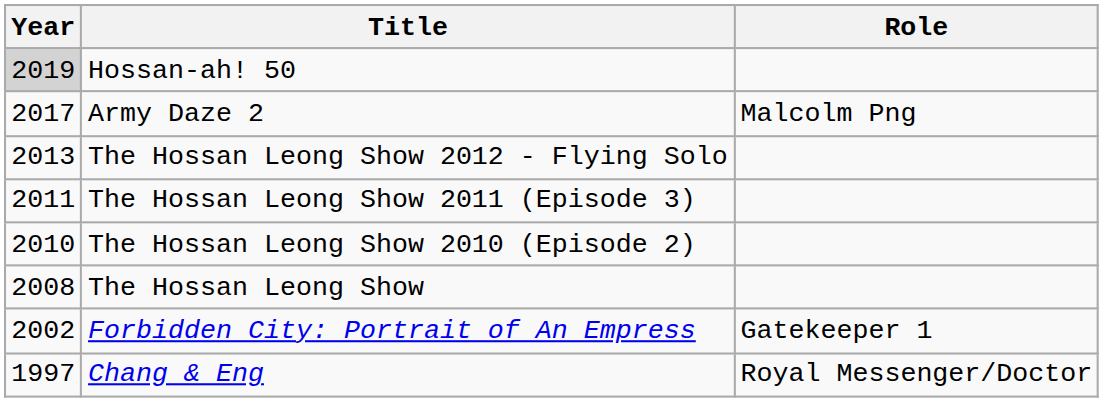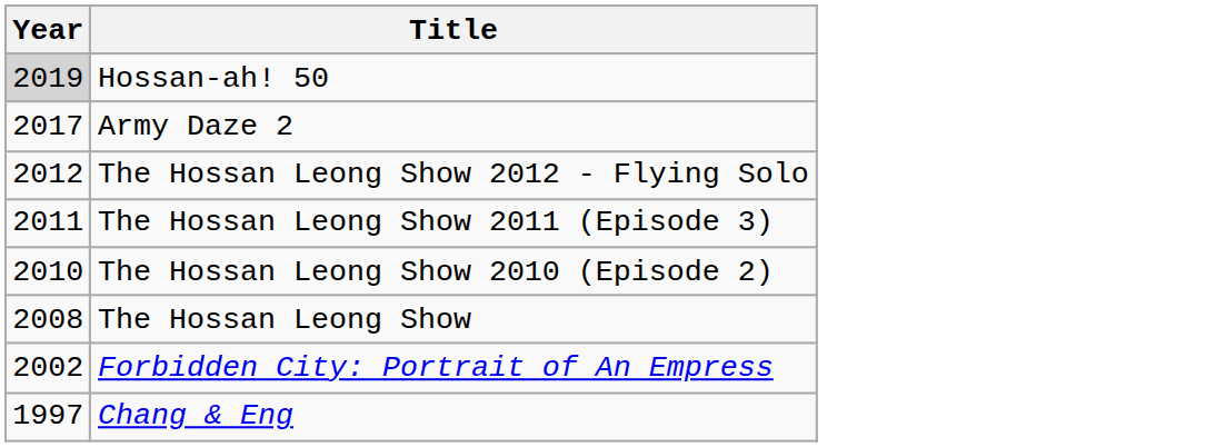 <table class=wikitable>
 <tr>
 <th>Year</th>
 <th>Title</th>
-<th>Role</th>
 </tr>
 <tr>
 <td style="background: lightgrey;">2019</td>
 <td>Hossan-ah! 50</td>
-<td></td>
 </tr>
 <tr>
 <td>2017</td>
 <td>Army Daze 2</td>
-<td>Malcolm Png</td>
 </tr>
 <tr>
-<td>2013</td>
+<td>2012</td>
 <td>The Hossan Leong Show 2012 - Flying Solo</td>
-<td></td>
 </tr>
 <tr>
 <td>2011</td>
 <td>The Hossan Leong Show 2011 (Episode 3)</td>
-<td></td>
 </tr>
 <tr>
 <td>2010</td>
 <td>The Hossan Leong Show 2010 (Episode 2)</td>
-<td></td>
 </tr>
 <tr>
 <td>2008</td>
 <td>The Hossan Leong Show</td>
-<td></td>
 </tr>
 <tr>
 <td>2002</td>
 <td><em><a href='#'>Forbidden City: Portrait of An Empress</a></em></td>
-<td>Gatekeeper 1</td>
 </tr>
 <tr>
 <td>1997</td>
 <td><em><a href='#'>Chang & Eng</a></em></td>
-<td>Royal Messenger/Doctor</td>
 </tr>
 </table>
